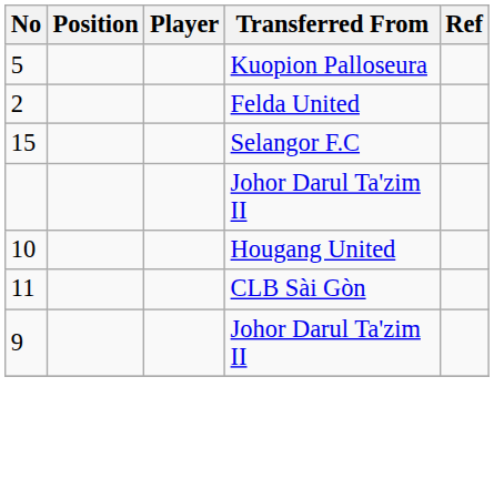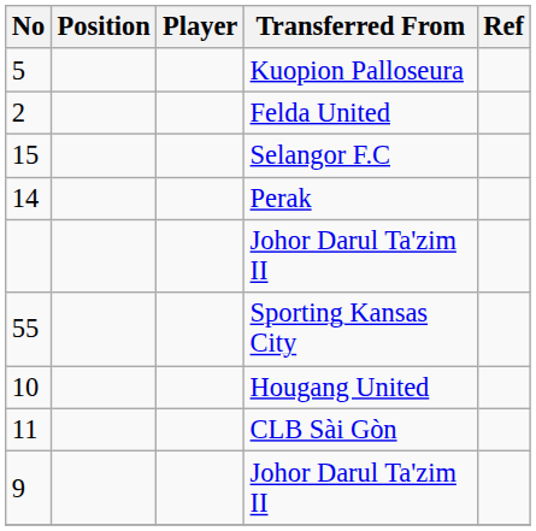 <table class="wikitable sortable" style="width:50%; text-align:center; font-size:100%; text-align:left;">
 <tr>
 <th><strong>No</strong></th>
 <th><strong>Position</strong></th>
 <th><strong>Player</strong></th>
 <th><strong>Transferred From</strong></th>
 <th><strong>Ref</strong></th>
 </tr>
 <tr>
 <td>5</td>
 <td></td>
 <td></td>
 <td> <a href='#'>Kuopion Palloseura</a></td>
 <td></td>
 </tr>
 <tr>
 <td>2</td>
 <td></td>
 <td></td>
 <td> <a href='#'>Felda United</a></td>
 <td></td>
 </tr>
 <tr>
 <td>15</td>
 <td></td>
 <td></td>
 <td> <a href='#'>Selangor F.C</a></td>
 <td></td>
 </tr>
 <tr>
+<td>14</td>
+<td></td>
+<td></td>
+<td> <a href='#'>Perak</a></td>
+<td></td>
+</tr>
+<tr>
 <td></td>
 <td></td>
 <td></td>
 <td> <a href='#'>Johor Darul Ta'zim II</a></td>
+<td></td>
+</tr>
+<tr>
+<td>55</td>
+<td></td>
+<td></td>
+<td> <a href='#'>Sporting Kansas City</a></td>
 <td></td>
 </tr>
 <tr>
 <td>10</td>
 <td></td>
 <td></td>
 <td> <a href='#'>Hougang United</a></td>
 <td></td>
 </tr>
 <tr>
 <td>11</td>
 <td></td>
 <td></td>
 <td> <a href='#'>CLB Sài Gòn</a></td>
 <td></td>
 </tr>
 <tr>
 <td>9</td>
 <td></td>
 <td></td>
 <td> <a href='#'>Johor Darul Ta'zim II</a></td>
 <td></td>
 </tr>
 <tr>
 </tr>
 </table>
